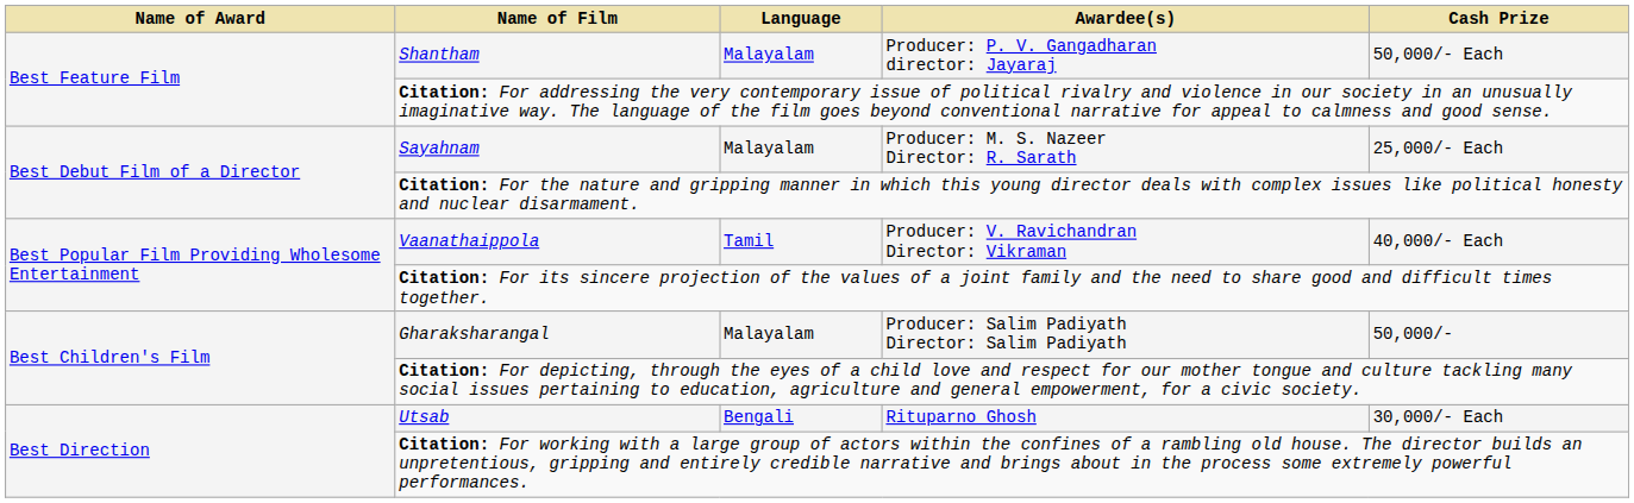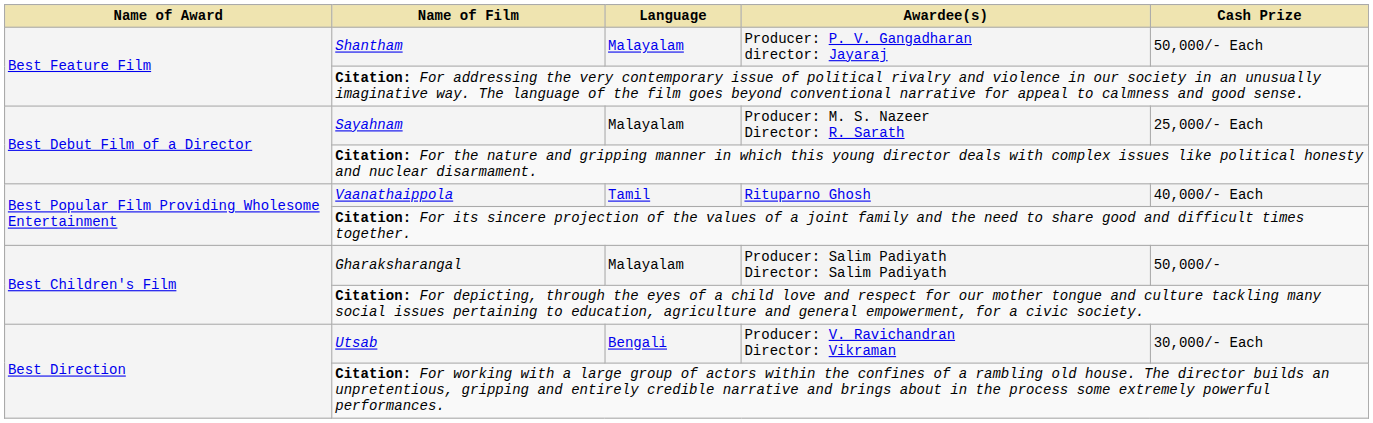 <table class="wikitable" style="width:100%;">
 <tr>
 <th style="background-color:#EFE4B0;width:24%;">Name of Award</th>
 <th style="background-color:#EFE4B0;width:20%;">Name of Film</th>
 <th style="background-color:#EFE4B0;width:10%;">Language</th>
 <th style="background-color:#EFE4B0;width:30%;">Awardee(s)</th>
 <th style="background-color:#EFE4B0;width:16%;">Cash Prize</th>
 </tr>
 <tr style="background-color:#F4F4F4">
 <td rowspan="2"><a href='#'>Best Feature Film</a></td>
 <td><em><a href='#'>Shantham</a></em></td>
 <td><a href='#'>Malayalam</a></td>
 <td>Producer: <a href='#'>P. V. Gangadharan</a><br>director: <a href='#'>Jayaraj</a></td>
 <td> 50,000/- Each</td>
 </tr>
 <tr style="background-color:#F9F9F9">
 <td colspan="4"><strong>Citation:</strong> <em>For addressing the very contemporary issue of political rivalry and violence in our society in an unusually imaginative way. The language of the film goes beyond conventional narrative for appeal to calmness and good sense.</em></td>
 </tr>
 <tr style="background-color:#F4F4F4">
 <td rowspan="2"><a href='#'>Best Debut Film of a Director</a></td>
 <td><em><a href='#'>Sayahnam</a></em></td>
 <td>Malayalam</td>
 <td>Producer: M. S. Nazeer<br>Director: <a href='#'>R. Sarath</a></td>
 <td> 25,000/- Each</td>
 </tr>
 <tr style="background-color:#F9F9F9">
 <td colspan="4"><strong>Citation:</strong> <em>For the nature and gripping manner in which this young director deals with complex issues like political honesty and nuclear disarmament.</em></td>
 </tr>
 <tr style="background-color:#F4F4F4">
 <td rowspan="2"><a href='#'>Best Popular Film Providing Wholesome Entertainment</a></td>
 <td><em><a href='#'>Vaanathaippola</a></em></td>
 <td><a href='#'>Tamil</a></td>
-<td>Producer: <a href='#'>V. Ravichandran</a><br>Director: <a href='#'>Vikraman</a></td>
+<td><a href='#'>Rituparno Ghosh</a></td>
 <td> 40,000/- Each</td>
 </tr>
 <tr style="background-color:#F9F9F9">
 <td colspan="4"><strong>Citation:</strong> <em>For its sincere projection of the values of a joint family and the need to share good and difficult times together.</em></td>
 </tr>
 <tr style="background-color:#F4F4F4">
 <td rowspan="2"><a href='#'>Best Children's Film</a></td>
 <td><em>Gharaksharangal</em></td>
 <td>Malayalam</td>
 <td>Producer: Salim Padiyath<br>Director: Salim Padiyath</td>
 <td> 50,000/-</td>
 </tr>
 <tr style="background-color:#F9F9F9">
 <td colspan="4"><strong>Citation:</strong> <em>For depicting, through the eyes of a child love and respect for our mother tongue and culture tackling many social issues pertaining to education, agriculture and general empowerment, for a civic society.</em></td>
 </tr>
 <tr style="background-color:#F4F4F4">
 <td rowspan="2"><a href='#'>Best Direction</a></td>
 <td><em><a href='#'>Utsab</a></em></td>
 <td><a href='#'>Bengali</a></td>
-<td><a href='#'>Rituparno Ghosh</a></td>
+<td>Producer: <a href='#'>V. Ravichandran</a><br>Director: <a href='#'>Vikraman</a></td>
 <td> 30,000/- Each</td>
 </tr>
 <tr style="background-color:#F9F9F9">
 <td colspan="4"><strong>Citation:</strong> <em>For working with a large group of actors within the confines of a rambling old house. The director builds an unpretentious, gripping and entirely credible narrative and brings about in the process some extremely powerful performances.</em></td>
 </tr>
 </table>
